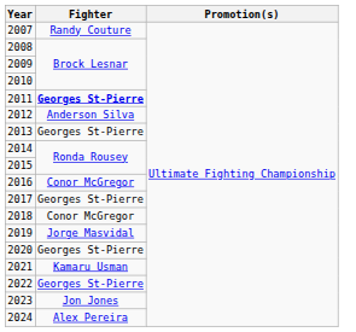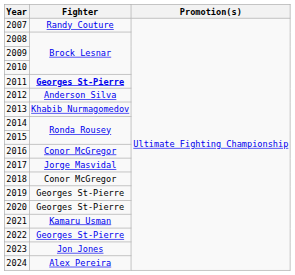 <table class="wikitable sortable" style="text-align: center">
 <tr>
 <th>Year</th>
 <th>Fighter</th>
 <th>Promotion(s)</th>
 </tr>
 <tr>
 <td>2007</td>
 <td><a href='#'>Randy Couture</a></td>
 <td rowspan="18"><a href='#'>Ultimate Fighting Championship</a></td>
 </tr>
 <tr>
 <td>2008</td>
 <td rowspan=3><a href='#'>Brock Lesnar</a></td>
 </tr>
 <tr>
 <td>2009</td>
 </tr>
 <tr>
 <td>2010</td>
 </tr>
 <tr>
 <td>2011</td>
 <td><strong><a href='#'>Georges St-Pierre</a></strong></td>
 </tr>
 <tr>
 <td>2012</td>
 <td><a href='#'>Anderson Silva</a></td>
 </tr>
 <tr>
 <td>2013</td>
-<td>Georges St-Pierre</td>
+<td><a href='#'>Khabib Nurmagomedov</a></td>
 </tr>
 <tr>
 <td>2014</td>
 <td rowspan=2><a href='#'>Ronda Rousey</a></td>
 </tr>
 <tr>
 <td>2015</td>
 </tr>
 <tr>
 <td>2016</td>
 <td><a href='#'>Conor McGregor</a></td>
 </tr>
 <tr>
 <td>2017</td>
-<td>Georges St-Pierre</td>
+<td><a href='#'>Jorge Masvidal</a></td>
 </tr>
 <tr>
 <td>2018</td>
 <td>Conor McGregor</td>
 </tr>
 <tr>
 <td>2019</td>
-<td><a href='#'>Jorge Masvidal</a></td>
+<td>Georges St-Pierre</td>
 </tr>
 <tr>
 <td>2020</td>
 <td>Georges St-Pierre</td>
 </tr>
 <tr>
 <td>2021</td>
 <td><a href='#'>Kamaru Usman</a></td>
 </tr>
 <tr>
 <td>2022</td>
 <td><a href='#'>Georges St-Pierre</a></td>
 </tr>
 <tr>
 <td>2023</td>
 <td><a href='#'>Jon Jones</a></td>
 </tr>
 <tr>
 <td>2024</td>
 <td><a href='#'>Alex Pereira</a></td>
 </tr>
 </table>
